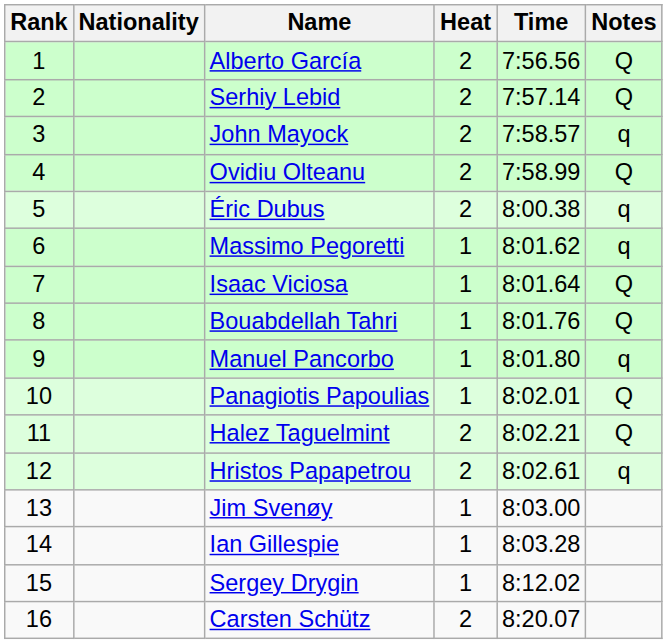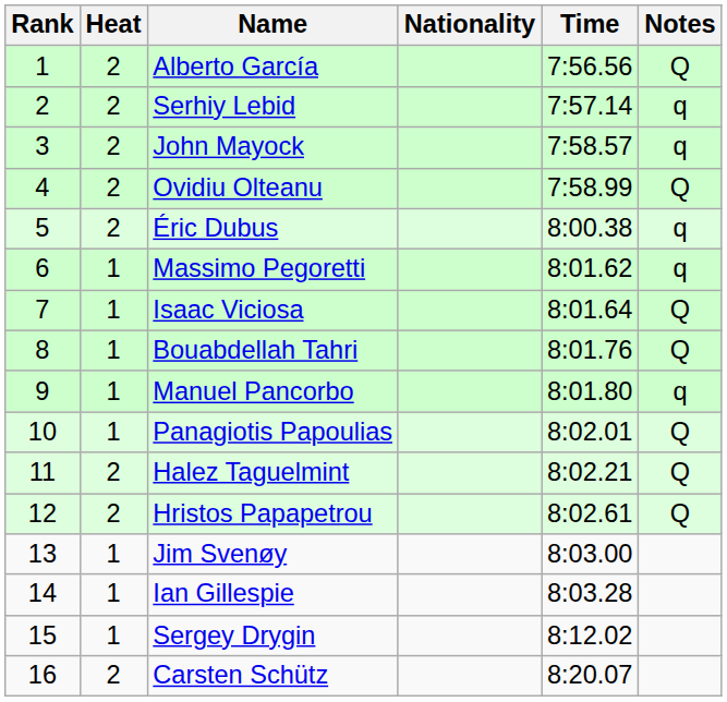 <table class="wikitable sortable" style="text-align:center">
 <tr>
 <th>Rank</th>
+<th>Heat</th>
+<th>Name</th>
 <th>Nationality</th>
-<th>Name</th>
-<th>Heat</th>
 <th>Time</th>
 <th>Notes</th>
 </tr>
 <tr bgcolor=ccffcc>
 <td>1</td>
+<td>2</td>
+<td align="left"><a href='#'>Alberto García</a></td>
 <td align=left></td>
-<td align="left"><a href='#'>Alberto García</a></td>
-<td>2</td>
 <td>7:56.56</td>
 <td>Q</td>
 </tr>
 <tr bgcolor=ccffcc>
 <td>2</td>
+<td>2</td>
+<td align="left"><a href='#'>Serhiy Lebid</a></td>
 <td align=left></td>
-<td align="left"><a href='#'>Serhiy Lebid</a></td>
-<td>2</td>
 <td>7:57.14</td>
-<td>Q</td>
+<td>q</td>
 </tr>
 <tr bgcolor=ccffcc>
 <td>3</td>
+<td>2</td>
+<td align="left"><a href='#'>John Mayock</a></td>
 <td align=left></td>
-<td align="left"><a href='#'>John Mayock</a></td>
-<td>2</td>
 <td>7:58.57</td>
 <td>q</td>
 </tr>
 <tr bgcolor=ccffcc>
 <td>4</td>
+<td>2</td>
+<td align="left"><a href='#'>Ovidiu Olteanu</a></td>
 <td align=left></td>
-<td align="left"><a href='#'>Ovidiu Olteanu</a></td>
-<td>2</td>
 <td>7:58.99</td>
 <td>Q</td>
 </tr>
 <tr bgcolor=ddffdd>
 <td>5</td>
+<td>2</td>
+<td align="left"><a href='#'>Éric Dubus</a></td>
 <td align=left></td>
-<td align="left"><a href='#'>Éric Dubus</a></td>
-<td>2</td>
 <td>8:00.38</td>
 <td>q</td>
 </tr>
 <tr bgcolor=ccffcc>
 <td>6</td>
+<td>1</td>
+<td align="left"><a href='#'>Massimo Pegoretti</a></td>
 <td align=left></td>
-<td align="left"><a href='#'>Massimo Pegoretti</a></td>
-<td>1</td>
 <td>8:01.62</td>
 <td>q</td>
 </tr>
 <tr bgcolor=ccffcc>
 <td>7</td>
+<td>1</td>
+<td align="left"><a href='#'>Isaac Viciosa</a></td>
 <td align=left></td>
-<td align="left"><a href='#'>Isaac Viciosa</a></td>
-<td>1</td>
 <td>8:01.64</td>
 <td>Q</td>
 </tr>
 <tr bgcolor=ccffcc>
 <td>8</td>
+<td>1</td>
+<td align="left"><a href='#'>Bouabdellah Tahri</a></td>
 <td align=left></td>
-<td align="left"><a href='#'>Bouabdellah Tahri</a></td>
-<td>1</td>
 <td>8:01.76</td>
 <td>Q</td>
 </tr>
 <tr bgcolor=ccffcc>
 <td>9</td>
+<td>1</td>
+<td align="left"><a href='#'>Manuel Pancorbo</a></td>
 <td align=left></td>
-<td align="left"><a href='#'>Manuel Pancorbo</a></td>
-<td>1</td>
 <td>8:01.80</td>
 <td>q</td>
 </tr>
 <tr bgcolor=ddffdd>
 <td>10</td>
+<td>1</td>
+<td align="left"><a href='#'>Panagiotis Papoulias</a></td>
 <td align=left></td>
-<td align="left"><a href='#'>Panagiotis Papoulias</a></td>
-<td>1</td>
 <td>8:02.01</td>
 <td>Q</td>
 </tr>
 <tr bgcolor=ddffdd>
 <td>11</td>
+<td>2</td>
+<td align="left"><a href='#'>Halez Taguelmint</a></td>
 <td align=left></td>
-<td align="left"><a href='#'>Halez Taguelmint</a></td>
-<td>2</td>
 <td>8:02.21</td>
 <td>Q</td>
 </tr>
 <tr bgcolor=ddffdd>
 <td>12</td>
+<td>2</td>
+<td align="left"><a href='#'>Hristos Papapetrou</a></td>
 <td align=left></td>
-<td align="left"><a href='#'>Hristos Papapetrou</a></td>
-<td>2</td>
 <td>8:02.61</td>
-<td>q</td>
+<td>Q</td>
 </tr>
 <tr>
 <td>13</td>
+<td>1</td>
+<td align="left"><a href='#'>Jim Svenøy</a></td>
 <td align=left></td>
-<td align="left"><a href='#'>Jim Svenøy</a></td>
-<td>1</td>
 <td>8:03.00</td>
 <td></td>
 </tr>
 <tr>
 <td>14</td>
+<td>1</td>
+<td align="left"><a href='#'>Ian Gillespie</a></td>
 <td align=left></td>
-<td align="left"><a href='#'>Ian Gillespie</a></td>
-<td>1</td>
 <td>8:03.28</td>
 <td></td>
 </tr>
 <tr>
 <td>15</td>
+<td>1</td>
+<td align="left"><a href='#'>Sergey Drygin</a></td>
 <td align=left></td>
-<td align="left"><a href='#'>Sergey Drygin</a></td>
-<td>1</td>
 <td>8:12.02</td>
 <td></td>
 </tr>
 <tr>
 <td>16</td>
+<td>2</td>
+<td align="left"><a href='#'>Carsten Schütz</a></td>
 <td align=left></td>
-<td align="left"><a href='#'>Carsten Schütz</a></td>
-<td>2</td>
 <td>8:20.07</td>
 <td></td>
 </tr>
 </table>
